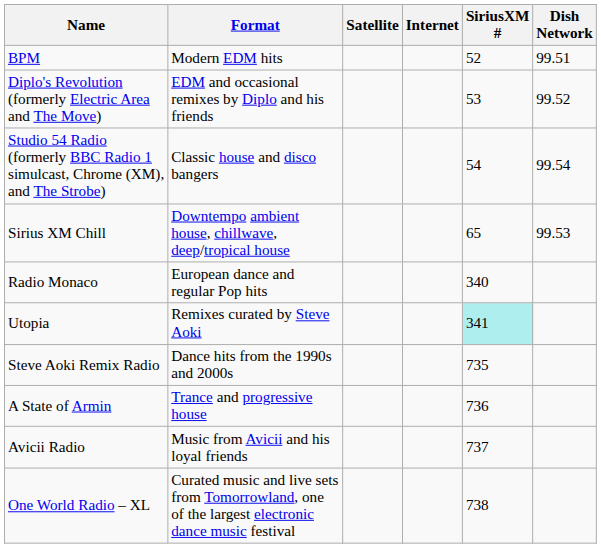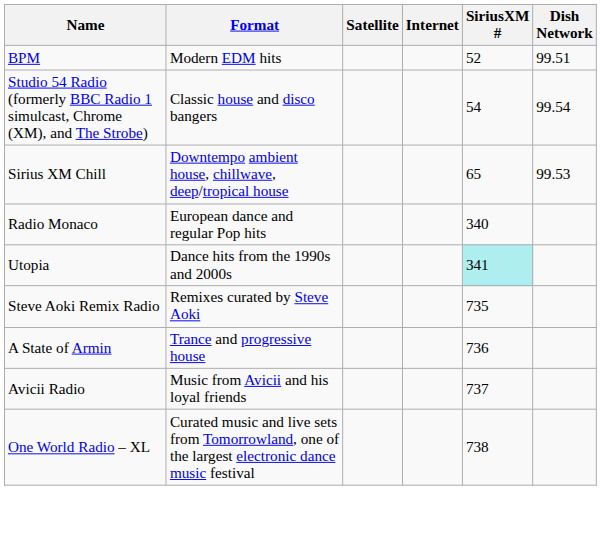 <table class="wikitable sortable" style="width:100%;">
 <tr>
 <th width="40%">Name</th>
 <th width="40%"><a href='#'>Format</a></th>
 <th width="10%">Satellite</th>
 <th width="10%">Internet</th>
 <th width="10%">SiriusXM #</th>
 <th width="50%">Dish Network</th>
 </tr>
 <tr>
 <td><a href='#'>BPM</a></td>
 <td>Modern <a href='#'>EDM</a> hits</td>
 <td></td>
 <td></td>
 <td>52</td>
 <td>99.51</td>
-</tr>
-<tr>
-<td><a href='#'>Diplo's Revolution</a> (formerly <a href='#'>Electric Area</a> and <a href='#'>The Move</a>)</td>
-<td><a href='#'>EDM</a> and occasional remixes by <a href='#'>Diplo</a> and his friends</td>
-<td></td>
-<td></td>
-<td>53</td>
-<td>99.52</td>
 </tr>
 <tr>
 <td><a href='#'>Studio 54 Radio</a> (formerly <a href='#'>BBC Radio 1</a> simulcast, Chrome (XM), and <a href='#'>The Strobe</a>)</td>
 <td>Classic <a href='#'>house</a> and <a href='#'>disco</a> bangers</td>
 <td></td>
 <td></td>
 <td>54</td>
 <td>99.54</td>
 </tr>
 <tr>
 <td>Sirius XM Chill</td>
 <td><a href='#'>Downtempo</a> <a href='#'>ambient house</a>, <a href='#'>chillwave</a>, <a href='#'>deep</a>/<a href='#'>tropical house</a></td>
 <td></td>
 <td></td>
 <td>65</td>
 <td>99.53</td>
 </tr>
 <tr>
 <td>Radio Monaco</td>
 <td>European dance and regular Pop hits</td>
 <td></td>
 <td></td>
 <td>340</td>
 <td></td>
 </tr>
 <tr>
 <td>Utopia</td>
-<td>Remixes curated by <a href='#'>Steve Aoki</a></td>
+<td>Dance hits from the 1990s and 2000s</td>
 <td></td>
 <td></td>
 <td style="background: paleturquoise;">341</td>
 <td></td>
 </tr>
 <tr>
 <td>Steve Aoki Remix Radio</td>
-<td>Dance hits from the 1990s and 2000s</td>
+<td>Remixes curated by <a href='#'>Steve Aoki</a></td>
 <td></td>
 <td></td>
 <td>735</td>
 <td></td>
 </tr>
 <tr>
 <td>A State of <a href='#'>Armin</a></td>
 <td><a href='#'>Trance</a> and <a href='#'>progressive house</a></td>
 <td></td>
 <td></td>
 <td>736</td>
 <td></td>
 </tr>
 <tr>
 <td>Avicii Radio</td>
 <td>Music from <a href='#'>Avicii</a> and his loyal friends</td>
 <td></td>
 <td></td>
 <td>737</td>
 <td></td>
 </tr>
 <tr>
 <td><a href='#'>One World Radio</a> – XL</td>
 <td>Curated music and live sets from <a href='#'>Tomorrowland</a>, one of the largest <a href='#'>electronic dance music</a> festival</td>
 <td></td>
 <td></td>
 <td>738</td>
 <td></td>
 </tr>
 </table>
